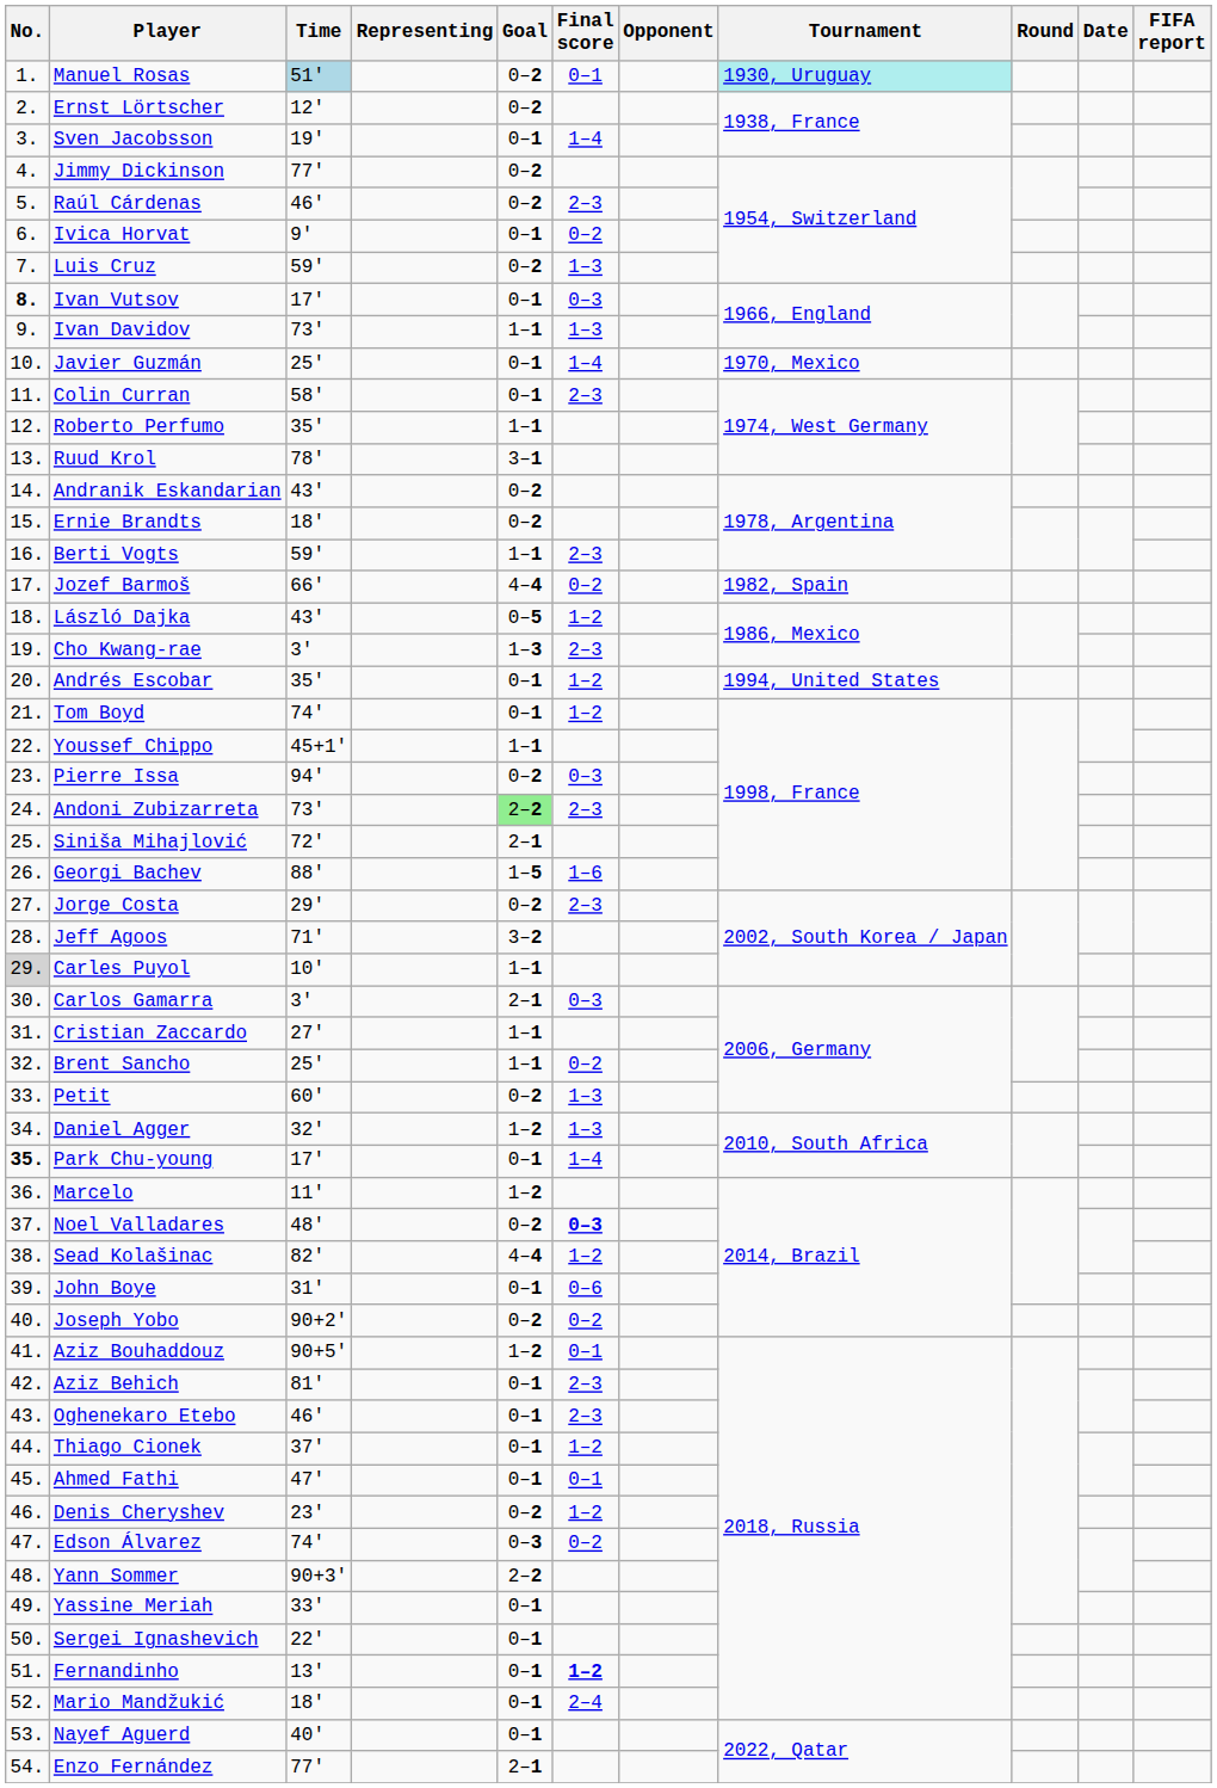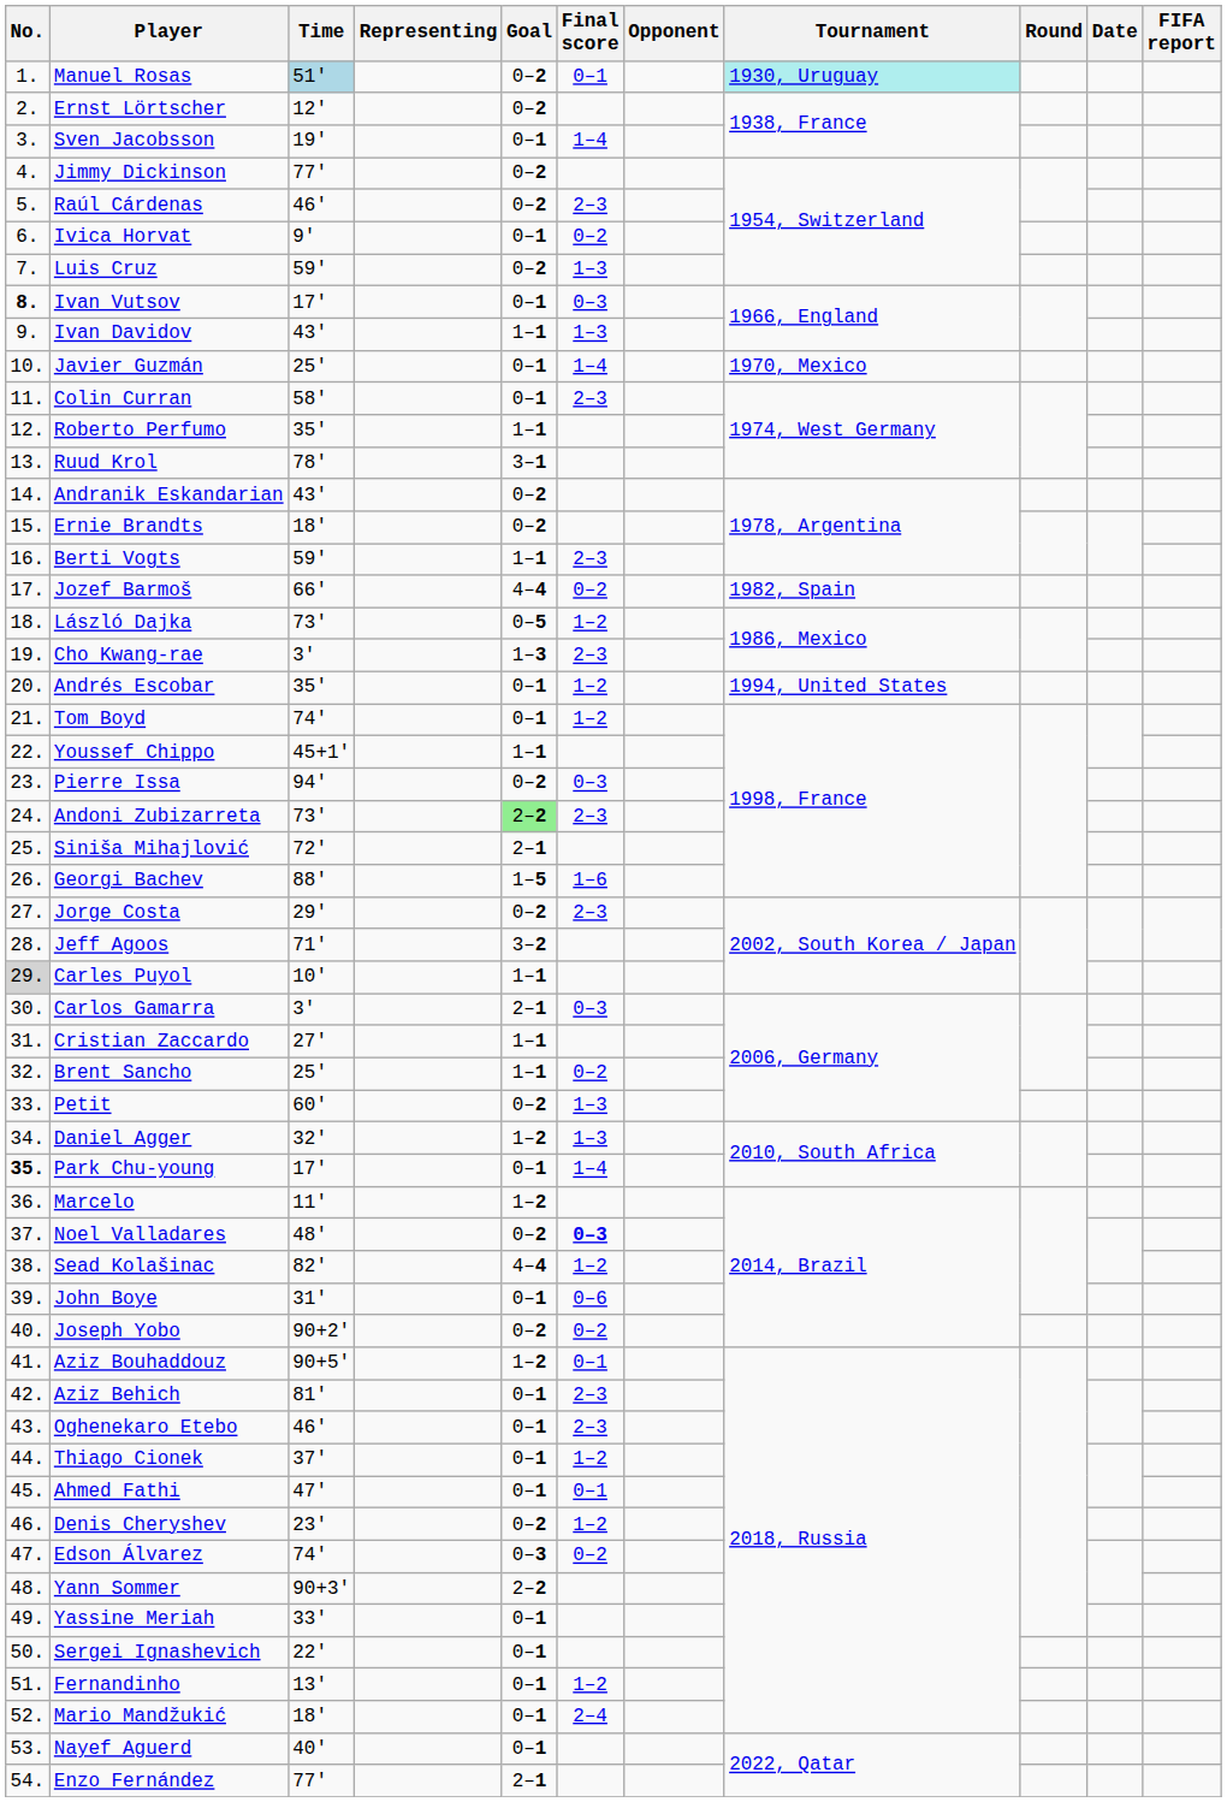 <table class="wikitable sortable" style="font-size:90%;">
 <tr>
 <th>No.</th>
 <th>Player</th>
 <th>Time</th>
 <th>Representing</th>
 <th> Goal</th>
 <th> Final<br>score</th>
 <th>Opponent</th>
 <th>Tournament</th>
 <th>Round</th>
 <th>Date</th>
 <th class="unsortable">FIFA<br>report</th>
 </tr>
 <tr>
 <td align=center>1.</td>
 <td data-sort-value="Rosas, Manuel"><a href='#'>Manuel Rosas</a></td>
 <td data-sort-value="51" style="background: lightblue;">51'</td>
 <td></td>
 <td align=center>0–<strong>2</strong></td>
 <td align=center><a href='#'>0–1</a></td>
 <td></td>
 <td style="background: paleturquoise;"><a href='#'>1930, Uruguay</a></td>
 <td></td>
 <td></td>
 <td></td>
 </tr>
 <tr>
 <td align=center>2.</td>
 <td data-sort-value="Lortscher, Ernst"><a href='#'>Ernst Lörtscher</a></td>
 <td data-sort-value="12">12'</td>
 <td></td>
 <td align=center>0–<strong>2</strong></td>
 <td></td>
 <td></td>
 <td rowspan=2><a href='#'>1938, France</a></td>
 <td></td>
 <td></td>
 <td></td>
 </tr>
 <tr>
 <td align=center>3.</td>
 <td data-sort-value="Jacobsson, Sven"><a href='#'>Sven Jacobsson</a></td>
 <td data-sort-value="19">19'</td>
 <td></td>
 <td align=center>0–<strong>1</strong></td>
 <td align=center><a href='#'>1–4</a></td>
 <td></td>
 <td></td>
 <td></td>
 <td></td>
 </tr>
 <tr>
 <td align=center>4.</td>
 <td data-sort-value="Dickinson, Jimmy"><a href='#'>Jimmy Dickinson</a></td>
 <td data-sort-value="77">77'</td>
 <td></td>
 <td align=center>0–<strong>2</strong></td>
 <td></td>
 <td></td>
 <td rowspan=4><a href='#'>1954, Switzerland</a></td>
 <td rowspan=2></td>
 <td></td>
 <td></td>
 </tr>
 <tr>
 <td align=center>5.</td>
 <td data-sort-value="Cardenas, Raul"><a href='#'>Raúl Cárdenas</a></td>
 <td data-sort-value="46">46'</td>
 <td></td>
 <td align=center>0–<strong>2</strong></td>
 <td align=center><a href='#'>2–3</a></td>
 <td></td>
 <td></td>
 <td></td>
 </tr>
 <tr>
 <td align=center>6.</td>
 <td data-sort-value="Horvat, Ivica"><a href='#'>Ivica Horvat</a></td>
 <td data-sort-value="09">9'</td>
 <td></td>
 <td align=center>0–<strong>1</strong></td>
 <td align=center><a href='#'>0–2</a></td>
 <td data-sort-value="Germany"></td>
 <td></td>
 <td></td>
 <td></td>
 </tr>
 <tr>
 <td align=center>7.</td>
 <td data-sort-value="Cruz, Luis"><a href='#'>Luis Cruz</a></td>
 <td data-sort-value="59">59'</td>
 <td></td>
 <td align=center>0–<strong>2</strong></td>
 <td align=center><a href='#'>1–3</a></td>
 <td></td>
 <td></td>
 <td></td>
 <td></td>
 </tr>
 <tr>
 <td align=center><strong>8.</strong></td>
 <td data-sort-value="Vutsov, Ivan"><a href='#'>Ivan Vutsov</a></td>
 <td data-sort-value="17">17'</td>
 <td></td>
 <td align=center>0–<strong>1</strong></td>
 <td align=center><a href='#'>0–3</a></td>
 <td></td>
 <td rowspan=2><a href='#'>1966, England</a></td>
 <td rowspan=2></td>
 <td></td>
 <td></td>
 </tr>
 <tr>
 <td align=center>9.</td>
 <td data-sort-value="Davidov, Ivan"><a href='#'>Ivan Davidov</a></td>
-<td data-sort-value="73">73'</td>
+<td data-sort-value="43">43'</td>
 <td></td>
 <td align=center>1–<strong>1</strong></td>
 <td align=center><a href='#'>1–3</a></td>
 <td></td>
 <td></td>
 <td></td>
 </tr>
 <tr>
 <td align=center>10.</td>
 <td data-sort-value="Guzman, Javier"><a href='#'>Javier Guzmán</a></td>
 <td data-sort-value="25">25'</td>
 <td></td>
 <td align=center>0–<strong>1</strong></td>
 <td align=center><a href='#'>1–4</a></td>
 <td></td>
 <td><a href='#'>1970, Mexico</a></td>
 <td></td>
 <td></td>
 <td></td>
 </tr>
 <tr>
 <td align=center>11.</td>
 <td data-sort-value="Curran, Colin"><a href='#'>Colin Curran</a></td>
 <td data-sort-value="58">58'</td>
 <td></td>
 <td align=center>0–<strong>1</strong></td>
 <td align=center><a href='#'>2–3</a></td>
 <td></td>
 <td rowspan=3><a href='#'>1974, West Germany</a></td>
 <td rowspan=3></td>
 <td></td>
 <td></td>
 </tr>
 <tr>
 <td align=center>12.</td>
 <td data-sort-value="Perfumo, Roberto"><a href='#'>Roberto Perfumo</a></td>
 <td data-sort-value="35">35'</td>
 <td></td>
 <td align=center>1–<strong>1</strong></td>
 <td></td>
 <td></td>
 <td></td>
 <td></td>
 </tr>
 <tr>
 <td align=center>13.</td>
 <td data-sort-value="Krol, Ruud"><a href='#'>Ruud Krol</a></td>
 <td data-sort-value="78">78'</td>
 <td></td>
 <td align=center>3–<strong>1</strong></td>
 <td></td>
 <td></td>
 <td></td>
 <td></td>
 </tr>
 <tr>
 <td align=center>14.</td>
 <td data-sort-value="Eskandarian, Andranik"><a href='#'>Andranik Eskandarian</a></td>
 <td data-sort-value="43">43'</td>
 <td></td>
 <td align=center>0–<strong>2</strong></td>
 <td></td>
 <td></td>
 <td rowspan=3><a href='#'>1978, Argentina</a></td>
 <td></td>
 <td></td>
 <td></td>
 </tr>
 <tr>
 <td align=center>15.</td>
 <td data-sort-value="Brandts, Ernie"><a href='#'>Ernie Brandts</a></td>
 <td data-sort-value="18">18'</td>
 <td></td>
 <td align=center>0–<strong>2</strong></td>
 <td></td>
 <td></td>
 <td rowspan=2></td>
 <td rowspan=2></td>
 <td></td>
 </tr>
 <tr>
 <td align=center>16.</td>
 <td data-sort-value="Vogts, Berti"><a href='#'>Berti Vogts</a></td>
 <td data-sort-value="59">59'</td>
 <td data-sort-value="Germany"></td>
 <td align=center>1–<strong>1</strong></td>
 <td align=center><a href='#'>2–3</a></td>
 <td></td>
 <td></td>
 </tr>
 <tr>
 <td align=center>17.</td>
 <td data-sort-value="Barmos, Jozef"><a href='#'>Jozef Barmoš</a></td>
 <td data-sort-value="66">66'</td>
 <td></td>
 <td align=center>4–<strong>4</strong></td>
 <td align=center><a href='#'>0–2</a></td>
 <td></td>
 <td><a href='#'>1982, Spain</a></td>
 <td></td>
 <td></td>
 <td></td>
 </tr>
 <tr>
 <td align=center>18.</td>
 <td data-sort-value="Dajka, Laszlo"><a href='#'>László Dajka</a></td>
-<td data-sort-value="43">43'</td>
+<td data-sort-value="73">73'</td>
 <td></td>
 <td align=center>0–<strong>5</strong></td>
 <td align=center><a href='#'>1–2</a></td>
 <td data-sort-value="Russia"></td>
 <td rowspan=2><a href='#'>1986, Mexico</a></td>
 <td rowspan=2></td>
 <td></td>
 <td></td>
 </tr>
 <tr>
 <td align=center>19.</td>
 <td data-sort-value="Cho, Kwang-rae"><a href='#'>Cho Kwang-rae</a></td>
 <td data-sort-value="03">3'</td>
 <td></td>
 <td align=center>1–<strong>3</strong></td>
 <td align=center><a href='#'>2–3</a></td>
 <td></td>
 <td></td>
 <td></td>
 </tr>
 <tr>
 <td align=center>20.</td>
 <td data-sort-value="Escobar, Andres"><a href='#'>Andrés Escobar</a></td>
 <td data-sort-value="35">35'</td>
 <td></td>
 <td align=center>0–<strong>1</strong></td>
 <td align=center><a href='#'>1–2</a></td>
 <td></td>
 <td><a href='#'>1994, United States</a></td>
 <td></td>
 <td></td>
 <td></td>
 </tr>
 <tr>
 <td align=center>21.</td>
 <td data-sort-value="Boyd, Tom"><a href='#'>Tom Boyd</a></td>
 <td data-sort-value="74">74'</td>
 <td></td>
 <td align=center>0–<strong>1</strong></td>
 <td align=center><a href='#'>1–2</a></td>
 <td></td>
 <td rowspan=6><a href='#'>1998, France</a></td>
 <td rowspan=6></td>
 <td rowspan=2></td>
 <td></td>
 </tr>
 <tr>
 <td align=center>22.</td>
 <td data-sort-value="Chippo, Youssef"><a href='#'>Youssef Chippo</a></td>
 <td data-sort-value="45.1">45+1'</td>
 <td></td>
 <td align=center>1–<strong>1</strong></td>
 <td></td>
 <td></td>
 <td></td>
 </tr>
 <tr>
 <td align=center>23.</td>
 <td data-sort-value="Issa, Pierre"><a href='#'>Pierre Issa</a></td>
 <td data-sort-value="94">94'</td>
 <td></td>
 <td align=center>0–<strong>2</strong></td>
 <td align=center><a href='#'>0–3</a></td>
 <td></td>
 <td></td>
 <td></td>
 </tr>
 <tr>
 <td align=center>24.</td>
 <td data-sort-value="Zubizarreta, Andoni"><a href='#'>Andoni Zubizarreta</a></td>
 <td data-sort-value="73">73'</td>
 <td></td>
 <td align=center style="background: lightgreen;">2–<strong>2</strong></td>
 <td align=center><a href='#'>2–3</a></td>
 <td></td>
 <td></td>
 <td></td>
 </tr>
 <tr>
 <td align=center>25.</td>
 <td data-sort-value="Mihajlovic, Sinisa"><a href='#'>Siniša Mihajlović</a></td>
 <td data-sort-value="72">72'</td>
 <td></td>
 <td align=center>2–<strong>1</strong></td>
 <td></td>
 <td></td>
 <td></td>
 <td></td>
 </tr>
 <tr>
 <td align=center>26.</td>
 <td data-sort-value="Bachev, Georgi"><a href='#'>Georgi Bachev</a></td>
 <td data-sort-value="88">88'</td>
 <td></td>
 <td align=center>1–<strong>5</strong></td>
 <td align=center><a href='#'>1–6</a></td>
 <td></td>
 <td></td>
 <td></td>
 </tr>
 <tr>
 <td align=center>27.</td>
 <td data-sort-value="Costa, Jorge"><a href='#'>Jorge Costa</a></td>
 <td data-sort-value="29">29'</td>
 <td></td>
 <td align=center>0–<strong>2</strong></td>
 <td align=center><a href='#'>2–3</a></td>
 <td></td>
 <td rowspan=3><a href='#'>2002, South Korea / Japan</a></td>
 <td rowspan=3></td>
 <td rowspan=2></td>
 <td rowspan=2></td>
 </tr>
 <tr>
 <td align=center>28.</td>
 <td data-sort-value="Agoos, Jeff"><a href='#'>Jeff Agoos</a></td>
 <td data-sort-value="71">71'</td>
 <td></td>
 <td align=center>3–<strong>2</strong></td>
 <td></td>
 <td></td>
 </tr>
 <tr>
 <td align=center style="background: lightgrey;">29.</td>
 <td data-sort-value="Puyol, Carles"><a href='#'>Carles Puyol</a></td>
 <td data-sort-value="10">10'</td>
 <td></td>
 <td align=center>1–<strong>1</strong></td>
 <td></td>
 <td></td>
 <td></td>
 <td></td>
 </tr>
 <tr>
 <td align=center>30.</td>
 <td data-sort-value="Gamarra, Carlos"><a href='#'>Carlos Gamarra</a></td>
 <td data-sort-value="03">3'</td>
 <td></td>
 <td align=center>2–<strong>1</strong></td>
 <td align=center><a href='#'>0–3</a></td>
 <td></td>
 <td rowspan=4><a href='#'>2006, Germany</a></td>
 <td rowspan=3></td>
 <td></td>
 <td></td>
 </tr>
 <tr>
 <td align=center>31.</td>
 <td data-sort-value="Zaccardo, Cristian"><a href='#'>Cristian Zaccardo</a></td>
 <td data-sort-value="27">27'</td>
 <td></td>
 <td align=center>1–<strong>1</strong></td>
 <td></td>
 <td></td>
 <td></td>
 <td></td>
 </tr>
 <tr>
 <td align=center>32.</td>
 <td data-sort-value="Sancho, Brent"><a href='#'>Brent Sancho</a></td>
 <td data-sort-value="25">25'</td>
 <td></td>
 <td align=center>1–<strong>1</strong></td>
 <td align=center><a href='#'>0–2</a></td>
 <td></td>
 <td></td>
 <td></td>
 </tr>
 <tr>
 <td align=center>33.</td>
 <td data-sort-value="Petit"><a href='#'>Petit</a></td>
 <td data-sort-value="60">60'</td>
 <td></td>
 <td align=center>0–<strong>2</strong></td>
 <td align=center><a href='#'>1–3</a></td>
 <td></td>
 <td></td>
 <td></td>
 <td></td>
 </tr>
 <tr>
 <td align=center>34.</td>
 <td data-sort-value="Agger, Daniel"><a href='#'>Daniel Agger</a></td>
 <td data-sort-value="32">32'</td>
 <td></td>
 <td align=center>1–<strong>2</strong></td>
 <td align=center><a href='#'>1–3</a></td>
 <td></td>
 <td rowspan=2><a href='#'>2010, South Africa</a></td>
 <td rowspan=2></td>
 <td></td>
 <td></td>
 </tr>
 <tr>
 <td align=center><strong>35.</strong></td>
 <td data-sort-value="Park, Chu-young"><a href='#'>Park Chu-young</a></td>
 <td data-sort-value="17">17'</td>
 <td></td>
 <td align=center>0–<strong>1</strong></td>
 <td align=center><a href='#'>1–4</a></td>
 <td></td>
 <td></td>
 <td></td>
 </tr>
 <tr>
 <td align=center>36.</td>
 <td data-sort-value="Marcelo"><a href='#'>Marcelo</a></td>
 <td data-sort-value="11">11'</td>
 <td></td>
 <td align=center>1–<strong>2</strong></td>
 <td></td>
 <td></td>
 <td rowspan=5><a href='#'>2014, Brazil</a></td>
 <td rowspan=4></td>
 <td></td>
 <td></td>
 </tr>
 <tr>
 <td align=center>37.</td>
 <td data-sort-value="Valladares, Noel"><a href='#'>Noel Valladares</a></td>
 <td data-sort-value="48">48'</td>
 <td></td>
 <td align=center>0–<strong>2</strong></td>
 <td align=center><strong><a href='#'>0–3</a></strong></td>
 <td></td>
 <td rowspan=2></td>
 <td></td>
 </tr>
 <tr>
 <td align=center>38.</td>
 <td data-sort-value="Kolasinac, Sead"><a href='#'>Sead Kolašinac</a></td>
 <td data-sort-value="82">82'</td>
 <td></td>
 <td align=center>4–<strong>4</strong></td>
 <td align=center><a href='#'>1–2</a></td>
 <td></td>
 <td></td>
 </tr>
 <tr>
 <td align=center>39.</td>
 <td data-sort-value="Boye, John"><a href='#'>John Boye</a></td>
 <td data-sort-value="31">31'</td>
 <td></td>
 <td align=center>0–<strong>1</strong></td>
 <td align=center><a href='#'>0–6</a></td>
 <td></td>
 <td></td>
 <td></td>
 </tr>
 <tr>
 <td align=center>40.</td>
 <td data-sort-value="Yobo, Joseph"><a href='#'>Joseph Yobo</a></td>
 <td data-sort-value="90.2">90+2'</td>
 <td></td>
 <td align=center>0–<strong>2</strong></td>
 <td align=center><a href='#'>0–2</a></td>
 <td></td>
 <td></td>
 <td></td>
 <td></td>
 </tr>
 <tr>
 <td align=center>41.</td>
 <td data-sort-value="Bouhaddouz, Aziz"><a href='#'>Aziz Bouhaddouz</a></td>
 <td data-sort-value="90.5">90+5'</td>
 <td></td>
 <td align=center>1–<strong>2</strong></td>
 <td align=center><a href='#'>0–1</a></td>
 <td></td>
 <td rowspan=12><a href='#'>2018, Russia</a></td>
 <td rowspan=9></td>
 <td></td>
 <td></td>
 </tr>
 <tr>
 <td align=center>42.</td>
 <td data-sort-value="Behich, Aziz"><a href='#'>Aziz Behich</a></td>
 <td data-sort-value="81">81'</td>
 <td></td>
 <td align=center>0–<strong>1</strong></td>
 <td align=center><a href='#'>2–3</a></td>
 <td></td>
 <td rowspan=2></td>
 <td></td>
 </tr>
 <tr>
 <td align=center>43.</td>
 <td data-sort-value="Etebo, Oghenekaro"><a href='#'>Oghenekaro Etebo</a></td>
 <td data-sort-value="46">46'</td>
 <td></td>
 <td align=center>0–<strong>1</strong></td>
 <td align=center><a href='#'>2–3</a></td>
 <td></td>
 <td></td>
 </tr>
 <tr>
 <td align=center>44.</td>
 <td data-sort-value="Cionek, Thiago"><a href='#'>Thiago Cionek</a></td>
 <td data-sort-value="37">37'</td>
 <td></td>
 <td align=center>0–<strong>1</strong></td>
 <td align=center><a href='#'>1–2</a></td>
 <td></td>
 <td rowspan="2"></td>
 <td></td>
 </tr>
 <tr>
 <td align=center>45.</td>
 <td data-sort-value="Fathi, Ahmed"><a href='#'>Ahmed Fathi</a></td>
 <td data-sort-value="47">47'</td>
 <td></td>
 <td align=center>0–<strong>1</strong></td>
 <td align=center><a href='#'>0–1</a></td>
 <td></td>
 <td></td>
 </tr>
 <tr>
 <td align=center>46.</td>
 <td data-sort-value="Cheryshev, Denis"><a href='#'>Denis Cheryshev</a></td>
 <td data-sort-value="23">23'</td>
 <td></td>
 <td align=center>0–<strong>2</strong></td>
 <td align=center><a href='#'>1–2</a></td>
 <td></td>
 <td></td>
 <td></td>
 </tr>
 <tr>
 <td align=center>47.</td>
 <td data-sort-value="Alvarez, Edson"><a href='#'>Edson Álvarez</a></td>
 <td data-sort-value="74">74'</td>
 <td></td>
 <td align=center>0–<strong>3</strong></td>
 <td align=center><a href='#'>0–2</a></td>
 <td></td>
 <td rowspan=2></td>
 <td></td>
 </tr>
 <tr>
 <td align=center>48.</td>
 <td data-sort-value="Sommer, Yann"><a href='#'>Yann Sommer</a></td>
 <td data-sort-value="90.3">90+3'</td>
 <td></td>
 <td align=center>2–<strong>2</strong></td>
 <td></td>
 <td></td>
 <td></td>
 </tr>
 <tr>
 <td align=center>49.</td>
 <td data-sort-value="Meriah, Yassine"><a href='#'>Yassine Meriah</a></td>
 <td data-sort-value="33">33'</td>
 <td></td>
 <td align=center>0–<strong>1</strong></td>
 <td></td>
 <td></td>
 <td></td>
 <td></td>
 </tr>
 <tr>
 <td align=center>50.</td>
 <td data-sort-value="Ignashevich, Sergei"><a href='#'>Sergei Ignashevich</a></td>
 <td data-sort-value="22">22'</td>
 <td></td>
 <td align=center>0–<strong>1</strong></td>
 <td></td>
 <td></td>
 <td rowspan=1></td>
 <td></td>
 <td></td>
 </tr>
 <tr>
 <td align=center>51.</td>
 <td data-sort-value="Fernandinho"><a href='#'>Fernandinho</a></td>
 <td data-sort-value="13">13'</td>
 <td></td>
 <td align=center>0–<strong>1</strong></td>
-<td align=center><strong><a href='#'>1–2</a></strong></td>
+<td align=center><a href='#'>1–2</a></td>
 <td></td>
 <td rowspan=1></td>
 <td></td>
 <td></td>
 </tr>
 <tr>
 <td align=center>52.</td>
 <td data-sort-value="Mandzukic, Mario"><a href='#'>Mario Mandžukić</a></td>
 <td data-sort-value="18">18'</td>
 <td></td>
 <td align=center>0–<strong>1</strong></td>
 <td align=center><a href='#'>2–4</a></td>
 <td></td>
 <td rowspan=1></td>
 <td></td>
 <td></td>
 </tr>
 <tr>
 <td align=center>53.</td>
 <td data-sort-value="Aguerd, Nayef"><a href='#'>Nayef Aguerd</a></td>
 <td data-sort-value="40">40'</td>
 <td></td>
 <td align=center>0–<strong>1</strong></td>
 <td></td>
 <td></td>
 <td rowspan=2><a href='#'>2022, Qatar</a></td>
 <td rowspan=1></td>
 <td rowspan=1></td>
 <td></td>
 </tr>
 <tr>
 <td align=center>54.</td>
 <td data-sort-value="Fernández, Enzo"><a href='#'>Enzo Fernández</a></td>
 <td data-sort-value="77">77'</td>
 <td></td>
 <td align=center>2–<strong>1</strong></td>
 <td></td>
 <td></td>
 <td></td>
 <td></td>
 <td></td>
 </tr>
 </table>
